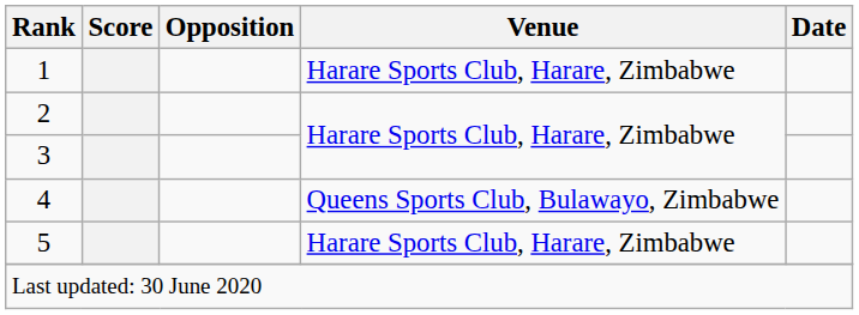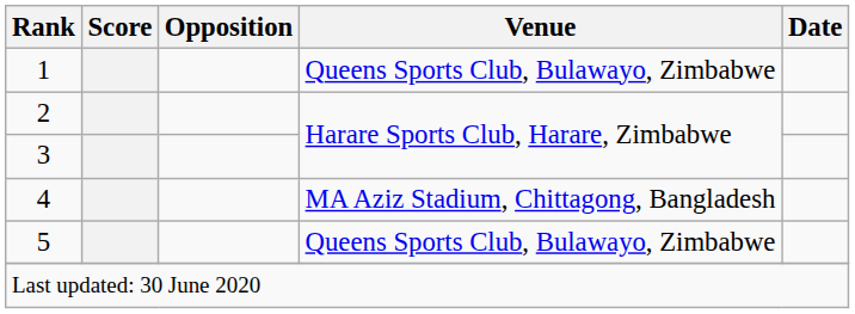 <table class="wikitable plainrowheaders sortable">
 <tr>
 <th scope=col>Rank</th>
 <th scope=col>Score</th>
 <th scope=col>Opposition</th>
 <th scope=col>Venue</th>
 <th scope=col>Date</th>
 </tr>
 <tr>
 <td align=center>1</td>
 <th scope=row style=text-align:center;></th>
 <td></td>
-<td><a href='#'>Harare Sports Club</a>, <a href='#'>Harare</a>, Zimbabwe</td>
+<td><a href='#'>Queens Sports Club</a>, <a href='#'>Bulawayo</a>, Zimbabwe</td>
 <td></td>
 </tr>
 <tr>
 <td align=center>2</td>
 <th scope=row style=text-align:center;></th>
 <td></td>
 <td rowspan=2><a href='#'>Harare Sports Club</a>, <a href='#'>Harare</a>, Zimbabwe</td>
 <td></td>
 </tr>
 <tr>
 <td align=center>3</td>
 <th scope=row style=text-align:center;></th>
 <td></td>
 <td></td>
 </tr>
 <tr>
 <td align=center>4</td>
 <th scope=row style=text-align:center;></th>
 <td></td>
-<td><a href='#'>Queens Sports Club</a>, <a href='#'>Bulawayo</a>, Zimbabwe</td>
+<td><a href='#'>MA Aziz Stadium</a>, <a href='#'>Chittagong</a>, Bangladesh</td>
 <td></td>
 </tr>
 <tr>
 <td align=center>5</td>
 <th scope=row style=text-align:center;></th>
 <td></td>
-<td><a href='#'>Harare Sports Club</a>, <a href='#'>Harare</a>, Zimbabwe</td>
+<td><a href='#'>Queens Sports Club</a>, <a href='#'>Bulawayo</a>, Zimbabwe</td>
 <td></td>
 </tr>
 <tr>
 </tr>
 <tr class=sortbottom>
 <td colspan=5><small>Last updated: 30 June 2020</small></td>
 </tr>
 </table>
